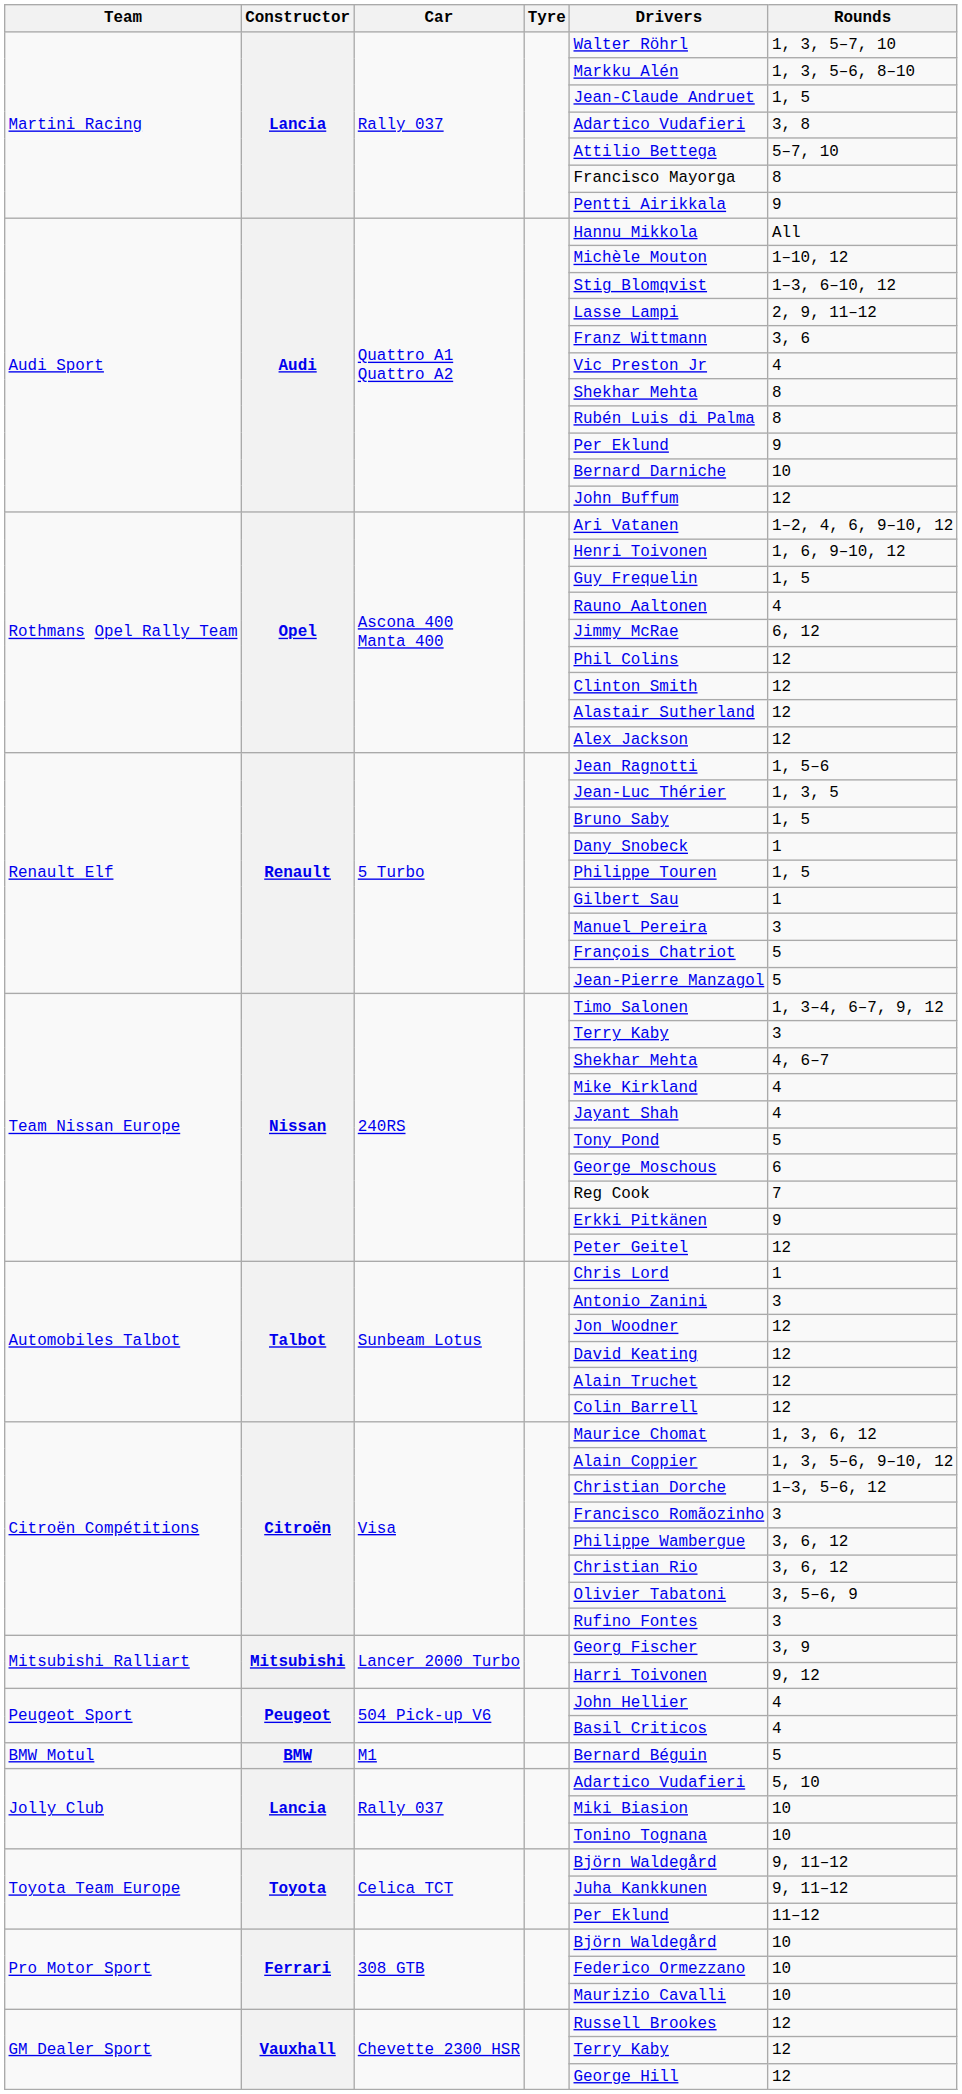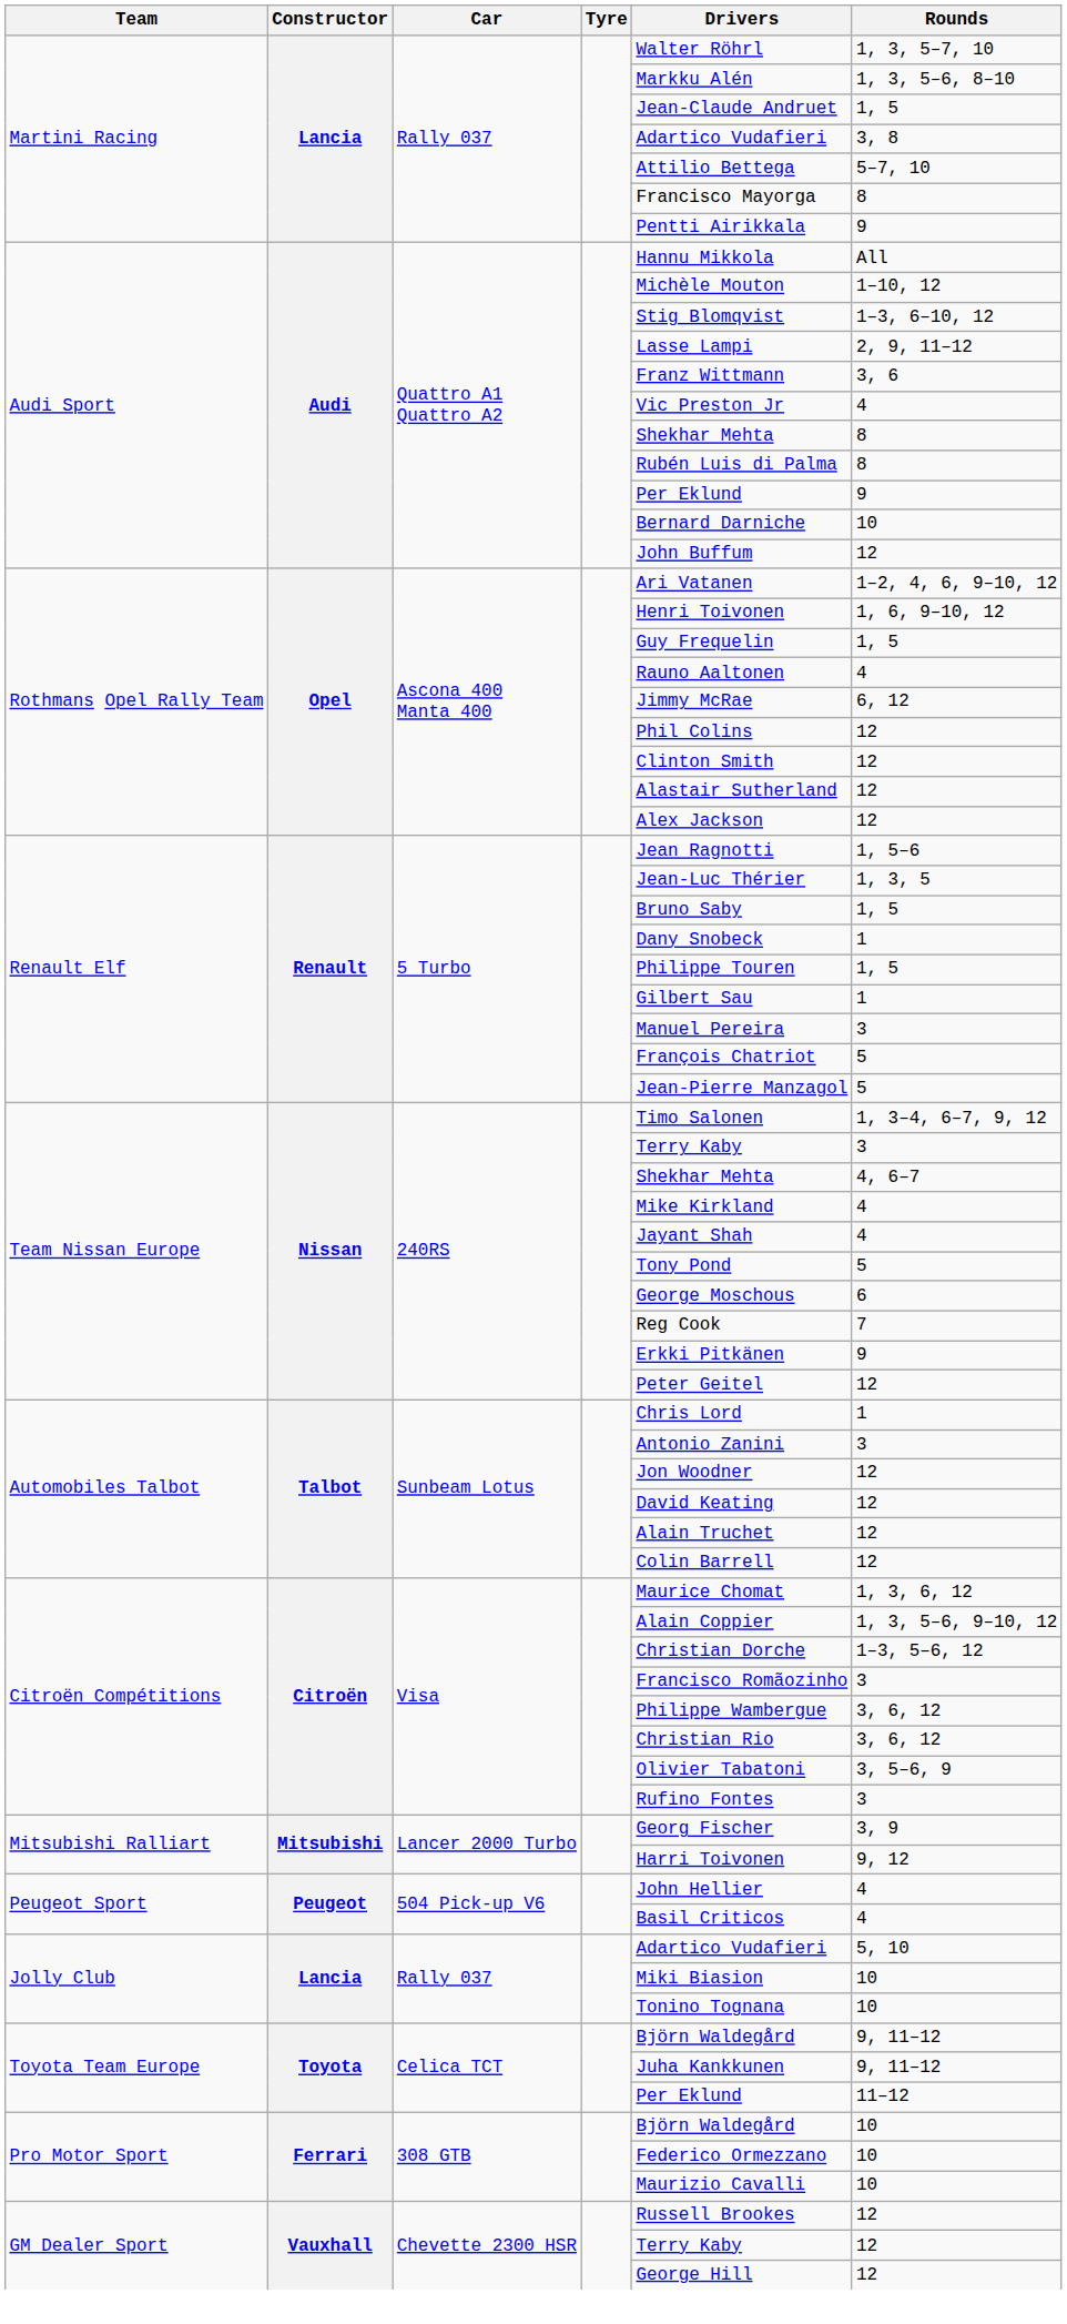 <table class="wikitable" style="font-size: 90%">
 <tr>
 <th>Team</th>
 <th>Constructor</th>
 <th>Car</th>
 <th>Tyre</th>
 <th>Drivers</th>
 <th>Rounds</th>
 </tr>
 <tr>
 <td rowspan="7"> <a href='#'>Martini Racing</a></td>
 <th rowspan="7"><a href='#'>Lancia</a></th>
 <td rowspan="7"><a href='#'>Rally 037</a></td>
 <td rowspan="7" align="center"></td>
 <td> <a href='#'>Walter Röhrl</a></td>
 <td>1, 3, 5–7, 10</td>
 </tr>
 <tr>
 <td> <a href='#'>Markku Alén</a></td>
 <td>1, 3, 5–6, 8–10</td>
 </tr>
 <tr>
 <td> <a href='#'>Jean-Claude Andruet</a></td>
 <td>1, 5</td>
 </tr>
 <tr>
 <td> <a href='#'>Adartico Vudafieri</a></td>
 <td>3, 8</td>
 </tr>
 <tr>
 <td> <a href='#'>Attilio Bettega</a></td>
 <td>5–7, 10</td>
 </tr>
 <tr>
 <td> Francisco Mayorga</td>
 <td>8</td>
 </tr>
 <tr>
 <td> <a href='#'>Pentti Airikkala</a></td>
 <td>9</td>
 </tr>
 <tr>
 <td rowspan="11"> <a href='#'>Audi Sport</a></td>
 <th rowspan="11"><a href='#'>Audi</a></th>
 <td rowspan="11"><a href='#'>Quattro A1</a><br><a href='#'>Quattro A2</a></td>
 <td rowspan="11" align="center"><br></td>
 <td> <a href='#'>Hannu Mikkola</a></td>
 <td>All</td>
 </tr>
 <tr>
 <td> <a href='#'>Michèle Mouton</a></td>
 <td>1–10, 12</td>
 </tr>
 <tr>
 <td> <a href='#'>Stig Blomqvist</a></td>
 <td>1–3, 6–10, 12</td>
 </tr>
 <tr>
 <td> <a href='#'>Lasse Lampi</a></td>
 <td>2, 9, 11–12</td>
 </tr>
 <tr>
 <td> <a href='#'>Franz Wittmann</a></td>
 <td>3, 6</td>
 </tr>
 <tr>
 <td> <a href='#'>Vic Preston Jr</a></td>
 <td>4</td>
 </tr>
 <tr>
 <td> <a href='#'>Shekhar Mehta</a></td>
 <td>8</td>
 </tr>
 <tr>
 <td> <a href='#'>Rubén Luis di Palma</a></td>
 <td>8</td>
 </tr>
 <tr>
 <td> <a href='#'>Per Eklund</a></td>
 <td>9</td>
 </tr>
 <tr>
 <td> <a href='#'>Bernard Darniche</a></td>
 <td>10</td>
 </tr>
 <tr>
 <td> <a href='#'>John Buffum</a></td>
 <td>12</td>
 </tr>
 <tr>
 <td rowspan="9"> <a href='#'>Rothmans</a> <a href='#'>Opel Rally Team</a></td>
 <th rowspan="9"><a href='#'>Opel</a></th>
 <td rowspan="9"><a href='#'>Ascona 400</a><br><a href='#'>Manta 400</a></td>
 <td rowspan="9" align="center"></td>
 <td> <a href='#'>Ari Vatanen</a></td>
 <td>1–2, 4, 6, 9–10, 12</td>
 </tr>
 <tr>
 <td> <a href='#'>Henri Toivonen</a></td>
 <td>1, 6, 9–10, 12</td>
 </tr>
 <tr>
 <td> <a href='#'>Guy Frequelin</a></td>
 <td>1, 5</td>
 </tr>
 <tr>
 <td> <a href='#'>Rauno Aaltonen</a></td>
 <td>4</td>
 </tr>
 <tr>
 <td> <a href='#'>Jimmy McRae</a></td>
 <td>6, 12</td>
 </tr>
 <tr>
 <td> <a href='#'>Phil Colins</a></td>
 <td>12</td>
 </tr>
 <tr>
 <td> <a href='#'>Clinton Smith</a></td>
 <td>12</td>
 </tr>
 <tr>
 <td> <a href='#'>Alastair Sutherland</a></td>
 <td>12</td>
 </tr>
 <tr>
 <td> <a href='#'>Alex Jackson</a></td>
 <td>12</td>
 </tr>
 <tr>
 <td rowspan="9"> <a href='#'>Renault Elf</a></td>
 <th rowspan="9"><a href='#'>Renault</a></th>
 <td rowspan="9"><a href='#'>5 Turbo</a></td>
 <td rowspan="9" align="center"></td>
 <td> <a href='#'>Jean Ragnotti</a></td>
 <td>1, 5–6</td>
 </tr>
 <tr>
 <td> <a href='#'>Jean-Luc Thérier</a></td>
 <td>1, 3, 5</td>
 </tr>
 <tr>
 <td> <a href='#'>Bruno Saby</a></td>
 <td>1, 5</td>
 </tr>
 <tr>
 <td> <a href='#'>Dany Snobeck</a></td>
 <td>1</td>
 </tr>
 <tr>
 <td> <a href='#'>Philippe Touren</a></td>
 <td>1, 5</td>
 </tr>
 <tr>
 <td> <a href='#'>Gilbert Sau</a></td>
 <td>1</td>
 </tr>
 <tr>
 <td> <a href='#'>Manuel Pereira</a></td>
 <td>3</td>
 </tr>
 <tr>
 <td> <a href='#'>François Chatriot</a></td>
 <td>5</td>
 </tr>
 <tr>
 <td> <a href='#'>Jean-Pierre Manzagol</a></td>
 <td>5</td>
 </tr>
 <tr>
 <td rowspan="10"> <a href='#'>Team Nissan Europe</a></td>
 <th rowspan="10"><a href='#'>Nissan</a></th>
 <td rowspan="10"><a href='#'>240RS</a></td>
 <td rowspan="10" align="center"></td>
 <td> <a href='#'>Timo Salonen</a></td>
 <td>1, 3–4, 6–7, 9, 12</td>
 </tr>
 <tr>
 <td> <a href='#'>Terry Kaby</a></td>
 <td>3</td>
 </tr>
 <tr>
 <td> <a href='#'>Shekhar Mehta</a></td>
 <td>4, 6–7</td>
 </tr>
 <tr>
 <td> <a href='#'>Mike Kirkland</a></td>
 <td>4</td>
 </tr>
 <tr>
 <td> <a href='#'>Jayant Shah</a></td>
 <td>4</td>
 </tr>
 <tr>
 <td> <a href='#'>Tony Pond</a></td>
 <td>5</td>
 </tr>
 <tr>
 <td> <a href='#'>George Moschous</a></td>
 <td>6</td>
 </tr>
 <tr>
 <td> Reg Cook</td>
 <td>7</td>
 </tr>
 <tr>
 <td> <a href='#'>Erkki Pitkänen</a></td>
 <td>9</td>
 </tr>
 <tr>
 <td> <a href='#'>Peter Geitel</a></td>
 <td>12</td>
 </tr>
 <tr>
 <td rowspan="6"> <a href='#'>Automobiles Talbot</a></td>
 <th rowspan="6"><a href='#'>Talbot</a></th>
 <td rowspan="6"><a href='#'>Sunbeam Lotus</a></td>
 <td rowspan="6" align="center"></td>
 <td> <a href='#'>Chris Lord</a></td>
 <td>1</td>
 </tr>
 <tr>
 <td> <a href='#'>Antonio Zanini</a></td>
 <td>3</td>
 </tr>
 <tr>
 <td> <a href='#'>Jon Woodner</a></td>
 <td>12</td>
 </tr>
 <tr>
 <td> <a href='#'>David Keating</a></td>
 <td>12</td>
 </tr>
 <tr>
 <td> <a href='#'>Alain Truchet</a></td>
 <td>12</td>
 </tr>
 <tr>
 <td> <a href='#'>Colin Barrell</a></td>
 <td>12</td>
 </tr>
 <tr>
 <td rowspan="8"> <a href='#'>Citroën Compétitions</a></td>
 <th rowspan="8"><a href='#'>Citroën</a></th>
 <td rowspan="8"><a href='#'>Visa</a></td>
 <td rowspan="8" align="center"></td>
 <td> <a href='#'>Maurice Chomat</a></td>
 <td>1, 3, 6, 12</td>
 </tr>
 <tr>
 <td> <a href='#'>Alain Coppier</a></td>
 <td>1, 3, 5–6, 9–10, 12</td>
 </tr>
 <tr>
 <td> <a href='#'>Christian Dorche</a></td>
 <td>1–3, 5–6, 12</td>
 </tr>
 <tr>
 <td> <a href='#'>Francisco Romãozinho</a></td>
 <td>3</td>
 </tr>
 <tr>
 <td> <a href='#'>Philippe Wambergue</a></td>
 <td>3, 6, 12</td>
 </tr>
 <tr>
 <td> <a href='#'>Christian Rio</a></td>
 <td>3, 6, 12</td>
 </tr>
 <tr>
 <td> <a href='#'>Olivier Tabatoni</a></td>
 <td>3, 5–6, 9</td>
 </tr>
 <tr>
 <td> <a href='#'>Rufino Fontes</a></td>
 <td>3</td>
 </tr>
 <tr>
 <td rowspan="2"> <a href='#'>Mitsubishi Ralliart</a></td>
 <th rowspan="2"><a href='#'>Mitsubishi</a></th>
 <td rowspan="2"><a href='#'>Lancer 2000 Turbo</a></td>
 <td rowspan="2" align="center"></td>
 <td> <a href='#'>Georg Fischer</a></td>
 <td>3, 9</td>
 </tr>
 <tr>
 <td> <a href='#'>Harri Toivonen</a></td>
 <td>9, 12</td>
 </tr>
 <tr>
 <td rowspan="2"> <a href='#'>Peugeot Sport</a></td>
 <th rowspan="2"><a href='#'>Peugeot</a></th>
 <td rowspan="2"><a href='#'>504 Pick-up V6</a></td>
 <td rowspan="2" align="center"></td>
 <td> <a href='#'>John Hellier</a></td>
 <td>4</td>
 </tr>
 <tr>
 <td> <a href='#'>Basil Criticos</a></td>
 <td>4</td>
 </tr>
 <tr>
-<td> <a href='#'>BMW Motul</a></td>
-<th><a href='#'>BMW</a></th>
-<td><a href='#'>M1</a></td>
-<td align=center></td>
-<td> <a href='#'>Bernard Béguin</a></td>
-<td>5</td>
-</tr>
-<tr>
 <td rowspan="3"> <a href='#'>Jolly Club</a></td>
 <th rowspan="3"><a href='#'>Lancia</a></th>
 <td rowspan="3"><a href='#'>Rally 037</a></td>
 <td rowspan="3" align="center"></td>
 <td> <a href='#'>Adartico Vudafieri</a></td>
 <td>5, 10</td>
 </tr>
 <tr>
 <td> <a href='#'>Miki Biasion</a></td>
 <td>10</td>
 </tr>
 <tr>
 <td> <a href='#'>Tonino Tognana</a></td>
 <td>10</td>
 </tr>
 <tr>
 <td rowspan="3"> <a href='#'>Toyota Team Europe</a></td>
 <th rowspan="3"><a href='#'>Toyota</a></th>
 <td rowspan="3"><a href='#'>Celica TCT</a></td>
 <td rowspan="3" align="center"></td>
 <td> <a href='#'>Björn Waldegård</a></td>
 <td>9, 11–12</td>
 </tr>
 <tr>
 <td> <a href='#'>Juha Kankkunen</a></td>
 <td>9, 11–12</td>
 </tr>
 <tr>
 <td> <a href='#'>Per Eklund</a></td>
 <td>11–12</td>
 </tr>
 <tr>
 <td rowspan="3"> <a href='#'>Pro Motor Sport</a></td>
 <th rowspan="3"><a href='#'>Ferrari</a></th>
 <td rowspan="3"><a href='#'>308 GTB</a></td>
 <td rowspan="3" align="center"></td>
 <td> <a href='#'>Björn Waldegård</a></td>
 <td>10</td>
 </tr>
 <tr>
 <td> <a href='#'>Federico Ormezzano</a></td>
 <td>10</td>
 </tr>
 <tr>
 <td> <a href='#'>Maurizio Cavalli</a></td>
 <td>10</td>
 </tr>
 <tr>
 <td rowspan="3"> <a href='#'>GM Dealer Sport</a></td>
 <th rowspan="3"><a href='#'>Vauxhall</a></th>
 <td rowspan="3"><a href='#'>Chevette 2300 HSR</a></td>
 <td rowspan="3" align="center"></td>
 <td> <a href='#'>Russell Brookes</a></td>
 <td>12</td>
 </tr>
 <tr>
 <td> <a href='#'>Terry Kaby</a></td>
 <td>12</td>
 </tr>
 <tr>
 <td> <a href='#'>George Hill</a></td>
 <td>12</td>
 </tr>
 <tr>
 </tr>
 </table>
